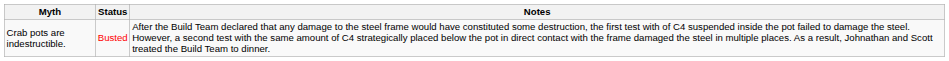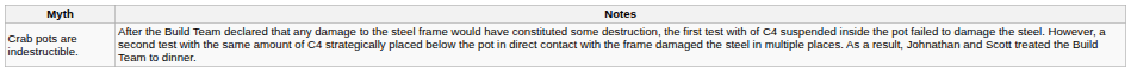 <table class="wikitable plainrowheaders">
 <tr>
 <th scope"col">Myth</th>
-<th scope"col">Status</th>
 <th scope"col">Notes</th>
 </tr>
 <tr>
 <td scope"row">Crab pots are indestructible.</td>
-<td style="color:red">Busted</td>
 <td>After the Build Team declared that any damage to the steel frame would have constituted some destruction, the first test with  of C4 suspended inside the pot failed to damage the steel. However, a second test with the same amount of C4 strategically placed below the pot in direct contact with the frame damaged the steel in multiple places. As a result, Johnathan and Scott treated the Build Team to dinner.</td>
 </tr>
 </table>
